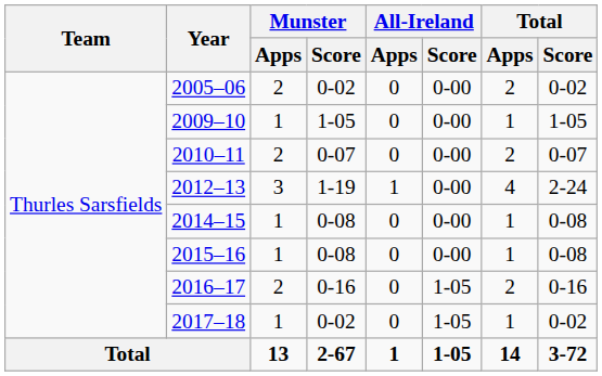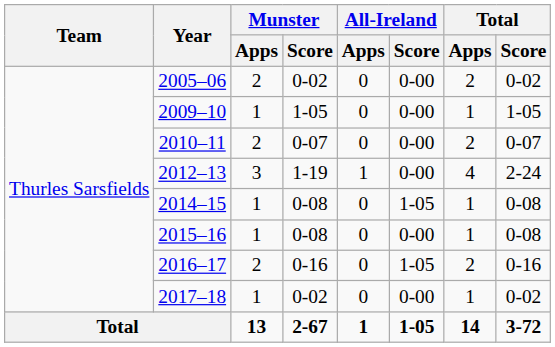 <table class="wikitable" style="text-align:center">
 <tr>
 <th rowspan="2">Team</th>
 <th rowspan="2">Year</th>
 <th colspan="2"><a href='#'>Munster</a></th>
 <th colspan="2"><a href='#'>All-Ireland</a></th>
 <th colspan="2">Total</th>
 </tr>
 <tr>
 <th>Apps</th>
 <th>Score</th>
 <th>Apps</th>
 <th>Score</th>
 <th>Apps</th>
 <th>Score</th>
 </tr>
 <tr>
 <td rowspan="8"><a href='#'>Thurles Sarsfields</a></td>
 <td><a href='#'>2005–06</a></td>
 <td>2</td>
 <td>0-02</td>
 <td>0</td>
 <td>0-00</td>
 <td>2</td>
 <td>0-02</td>
 </tr>
 <tr>
 <td><a href='#'>2009–10</a></td>
 <td>1</td>
 <td>1-05</td>
 <td>0</td>
 <td>0-00</td>
 <td>1</td>
 <td>1-05</td>
 </tr>
 <tr>
 <td><a href='#'>2010–11</a></td>
 <td>2</td>
 <td>0-07</td>
 <td>0</td>
 <td>0-00</td>
 <td>2</td>
 <td>0-07</td>
 </tr>
 <tr>
 <td><a href='#'>2012–13</a></td>
 <td>3</td>
 <td>1-19</td>
 <td>1</td>
 <td>0-00</td>
 <td>4</td>
 <td>2-24</td>
 </tr>
 <tr>
 <td><a href='#'>2014–15</a></td>
 <td>1</td>
 <td>0-08</td>
 <td>0</td>
-<td>0-00</td>
+<td>1-05</td>
 <td>1</td>
 <td>0-08</td>
 </tr>
 <tr>
 <td><a href='#'>2015–16</a></td>
 <td>1</td>
 <td>0-08</td>
 <td>0</td>
 <td>0-00</td>
 <td>1</td>
 <td>0-08</td>
 </tr>
 <tr>
 <td><a href='#'>2016–17</a></td>
 <td>2</td>
 <td>0-16</td>
 <td>0</td>
 <td>1-05</td>
 <td>2</td>
 <td>0-16</td>
 </tr>
 <tr>
 <td><a href='#'>2017–18</a></td>
 <td>1</td>
 <td>0-02</td>
 <td>0</td>
-<td>1-05</td>
+<td>0-00</td>
 <td>1</td>
 <td>0-02</td>
 </tr>
 <tr>
 <th colspan="2">Total</th>
 <td><strong>13</strong></td>
 <td><strong>2-67</strong></td>
 <td><strong>1</strong></td>
 <td><strong>1-05</strong></td>
 <td><strong>14</strong></td>
 <td><strong>3-72</strong></td>
 </tr>
 </table>
